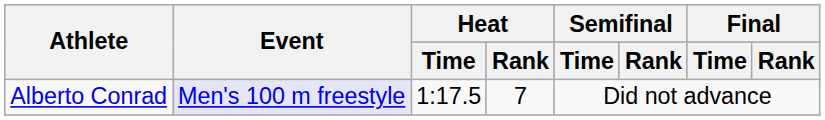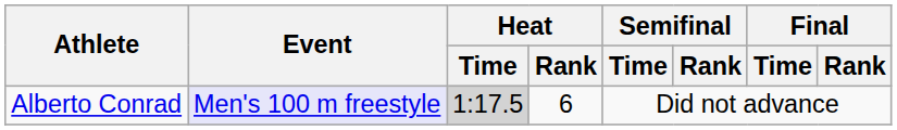 <table class=wikitable style="font-size:90%">
 <tr>
 <th rowspan="2">Athlete</th>
 <th rowspan="2">Event</th>
 <th colspan="2">Heat</th>
 <th colspan="2">Semifinal</th>
 <th colspan="2">Final</th>
 </tr>
 <tr>
 <th>Time</th>
 <th>Rank</th>
 <th>Time</th>
 <th>Rank</th>
 <th>Time</th>
 <th>Rank</th>
 </tr>
 <tr>
 <td><a href='#'>Alberto Conrad</a></td>
 <td style="background: lavender;"><a href='#'>Men's 100 m freestyle</a></td>
-<td align="center">1:17.5</td>
-<td align="center">7</td>
+<td align="center" style="background: lightgrey;">1:17.5</td>
+<td align="center">6</td>
 <td align=center colspan="4">Did not advance</td>
 </tr>
 </table>
